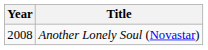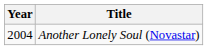 <table class="wikitable">
 <tr>
 <th>Year</th>
 <th>Title</th>
 </tr>
 <tr>
-<td>2008</td>
+<td>2004</td>
 <td><em>Another Lonely Soul</em> (<a href='#'>Novastar</a>)</td>
 </tr>
 </table>
